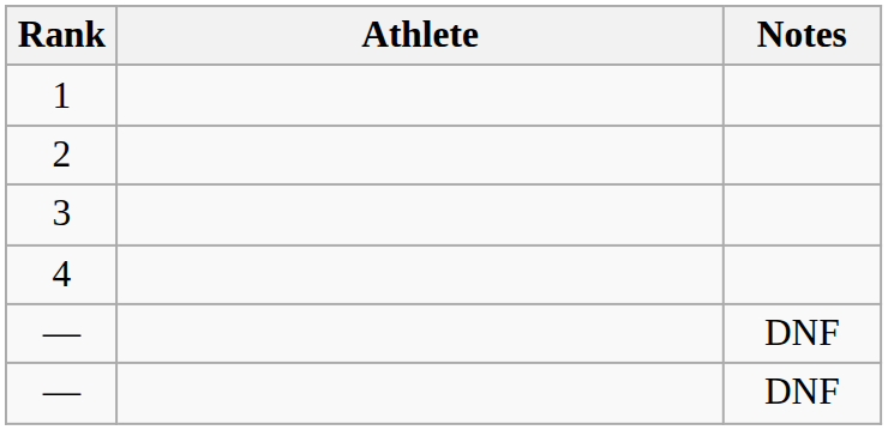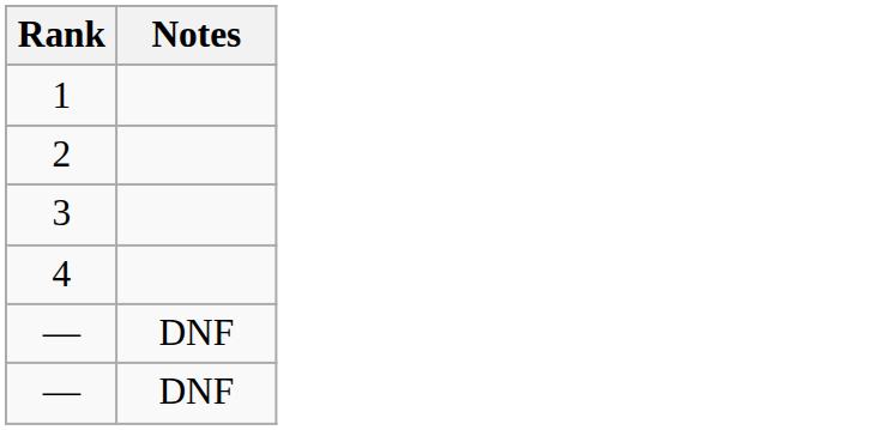 <table class=wikitable style="text-align:center">
 <tr>
 <th width=40>Rank</th>
-<th width=250>Athlete</th>
 <th width=60>Notes</th>
 </tr>
 <tr>
 <td>1</td>
-<td align=left></td>
 <td></td>
 </tr>
 <tr>
 <td>2</td>
-<td align=left></td>
 <td></td>
 </tr>
 <tr>
 <td>3</td>
-<td align=left></td>
 <td></td>
 </tr>
 <tr>
 <td>4</td>
-<td align=left></td>
 <td></td>
 </tr>
 <tr>
 <td>—</td>
-<td align=left></td>
 <td>DNF</td>
 </tr>
 <tr>
 <td>—</td>
-<td align=left></td>
 <td>DNF</td>
 </tr>
 </table>
